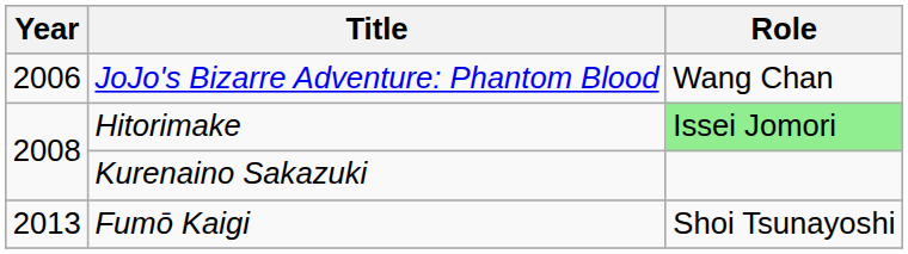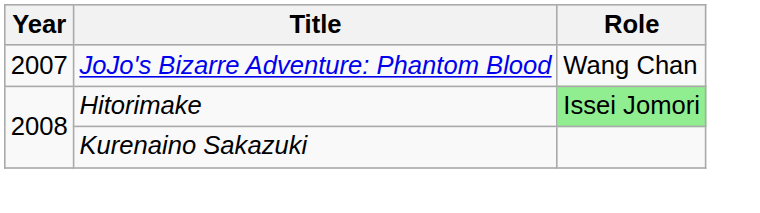 <table class="wikitable">
 <tr>
 <th>Year</th>
 <th>Title</th>
 <th>Role</th>
 </tr>
 <tr>
-<td>2006</td>
+<td>2007</td>
 <td><a href='#'><em>JoJo's Bizarre Adventure: Phantom Blood</em></a></td>
 <td>Wang Chan</td>
 </tr>
 <tr>
 <td rowspan="2">2008</td>
 <td><em>Hitorimake</em></td>
 <td style="background: lightgreen;">Issei Jomori</td>
 </tr>
 <tr>
 <td><em>Kurenaino Sakazuki</em></td>
 <td></td>
 </tr>
-<tr>
-<td>2013</td>
-<td><em>Fumō Kaigi</em></td>
-<td>Shoi Tsunayoshi</td>
-</tr>
 </table>
